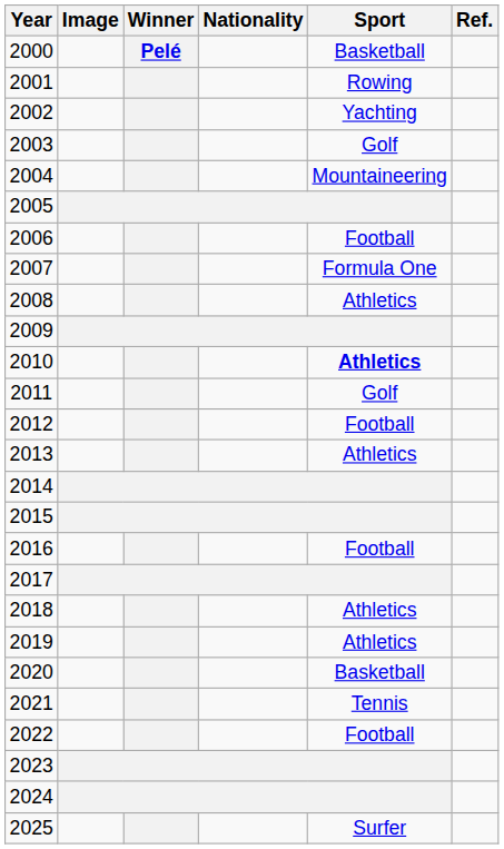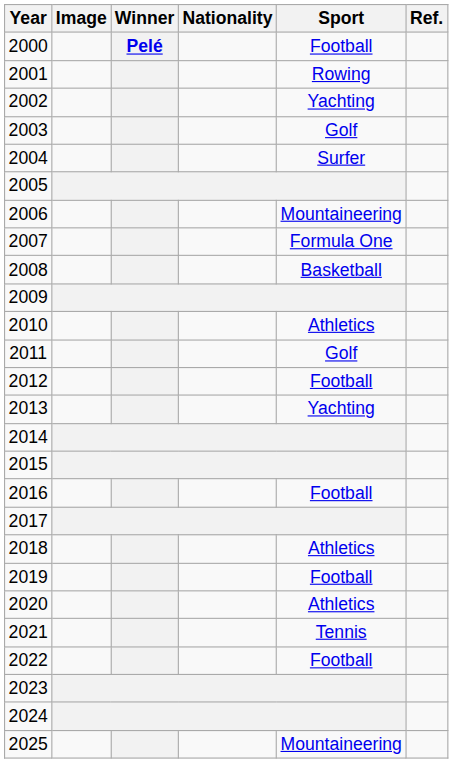 <table class="sortable wikitable plainrowheaders" style="text-align:center">
 <tr>
 <th scope=col>Year</th>
 <th scope=col class=unsortable>Image</th>
 <th scope=col>Winner</th>
 <th scope=col>Nationality</th>
 <th scope=col>Sport</th>
 <th scope=col class=unsortable>Ref.</th>
 </tr>
 <tr>
 <td>2000</td>
 <td></td>
 <th scope=row><a href='#'>Pelé</a></th>
 <td></td>
-<td><a href='#'>Basketball</a></td>
+<td><a href='#'>Football</a></td>
 <td></td>
 </tr>
 <tr>
 <td>2001</td>
 <td></td>
 <th scope=row></th>
 <td></td>
 <td><a href='#'>Rowing</a></td>
 <td></td>
 </tr>
 <tr>
 <td>2002</td>
 <td></td>
 <th scope=row> </th>
 <td></td>
 <td><a href='#'>Yachting</a></td>
 <td></td>
 </tr>
 <tr>
 <td>2003</td>
 <td></td>
 <th scope=row></th>
 <td></td>
 <td><a href='#'>Golf</a></td>
 <td></td>
 </tr>
 <tr>
 <td>2004</td>
 <td></td>
 <th scope=row></th>
 <td></td>
-<td><a href='#'>Mountaineering</a></td>
+<td><a href='#'>Surfer</a></td>
 <td></td>
 </tr>
 <tr>
 <td>2005</td>
 <th colspan=4></th>
 <td></td>
 </tr>
 <tr>
 <td>2006</td>
 <td></td>
 <th scope=row></th>
 <td></td>
-<td><a href='#'>Football</a></td>
+<td><a href='#'>Mountaineering</a></td>
 <td></td>
 </tr>
 <tr>
 <td>2007</td>
 <td></td>
 <th scope=row></th>
 <td></td>
 <td><a href='#'>Formula One</a></td>
 <td></td>
 </tr>
 <tr>
 <td>2008</td>
 <td></td>
 <th scope=row></th>
 <td></td>
-<td><a href='#'>Athletics</a></td>
+<td><a href='#'>Basketball</a></td>
 <td></td>
 </tr>
 <tr>
 <td>2009</td>
 <th colspan=4></th>
 <td></td>
 </tr>
 <tr>
 <td>2010</td>
 <td></td>
 <th scope=row></th>
 <td></td>
-<td><strong><a href='#'>Athletics</a></strong></td>
+<td><a href='#'>Athletics</a></td>
 <td></td>
 </tr>
 <tr>
 <td>2011</td>
 <td></td>
 <th scope=row></th>
 <td></td>
 <td><a href='#'>Golf</a></td>
 <td></td>
 </tr>
 <tr>
 <td>2012</td>
 <td></td>
 <th scope=row></th>
 <td></td>
 <td><a href='#'>Football</a></td>
 <td></td>
 </tr>
 <tr>
 <td>2013</td>
 <td></td>
 <th scope=row></th>
 <td></td>
-<td><a href='#'>Athletics</a></td>
+<td><a href='#'>Yachting</a></td>
 <td></td>
 </tr>
 <tr>
 <td>2014</td>
 <th colspan=4></th>
 <td></td>
 </tr>
 <tr>
 <td>2015</td>
 <th colspan=4></th>
 <td></td>
 </tr>
 <tr>
 <td>2016</td>
 <td></td>
 <th scope=row></th>
 <td></td>
 <td><a href='#'>Football</a></td>
 <td></td>
 </tr>
 <tr>
 <td>2017</td>
 <th colspan=4></th>
 <td></td>
 </tr>
 <tr>
 <td>2018</td>
 <td></td>
 <th scope=row></th>
 <td></td>
 <td><a href='#'>Athletics</a></td>
 <td></td>
 </tr>
 <tr>
 <td>2019</td>
 <td></td>
 <th scope=row></th>
 <td></td>
-<td><a href='#'>Athletics</a></td>
+<td><a href='#'>Football</a></td>
 <td></td>
 </tr>
 <tr>
 <td>2020</td>
 <td></td>
 <th scope=row></th>
 <td></td>
-<td><a href='#'>Basketball</a></td>
+<td><a href='#'>Athletics</a></td>
 <td></td>
 </tr>
 <tr>
 <td>2021</td>
 <td></td>
 <th scope=row></th>
 <td></td>
 <td><a href='#'>Tennis</a></td>
 <td></td>
 </tr>
 <tr>
 <td>2022</td>
 <td></td>
 <th scope=row></th>
 <td></td>
 <td><a href='#'>Football</a></td>
 <td></td>
 </tr>
 <tr>
 <td>2023</td>
 <th colspan=4></th>
 <td></td>
 </tr>
 <tr>
 <td>2024</td>
 <th colspan=4></th>
 <td></td>
 </tr>
 <tr>
 <td>2025</td>
 <td></td>
 <th scope=row></th>
 <td></td>
-<td><a href='#'>Surfer</a></td>
+<td><a href='#'>Mountaineering</a></td>
 <td></td>
 </tr>
 </table>
